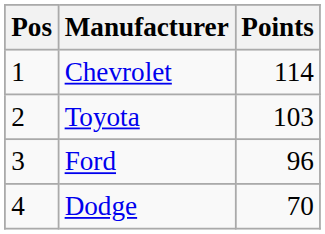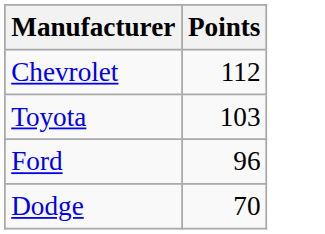 <table class="wikitable" style="font-size: 95%;">
 <tr>
-<th>Pos</th>
 <th>Manufacturer</th>
 <th>Points</th>
 </tr>
 <tr>
-<td>1</td>
 <td><a href='#'>Chevrolet</a></td>
-<td style="text-align:right;">114</td>
+<td style="text-align:right;">112</td>
 </tr>
 <tr>
-<td>2</td>
 <td><a href='#'>Toyota</a></td>
 <td style="text-align:right;">103</td>
 </tr>
 <tr>
-<td>3</td>
 <td><a href='#'>Ford</a></td>
 <td style="text-align:right;">96</td>
 </tr>
 <tr>
-<td>4</td>
 <td><a href='#'>Dodge</a></td>
 <td style="text-align:right;">70</td>
 </tr>
 </table>
